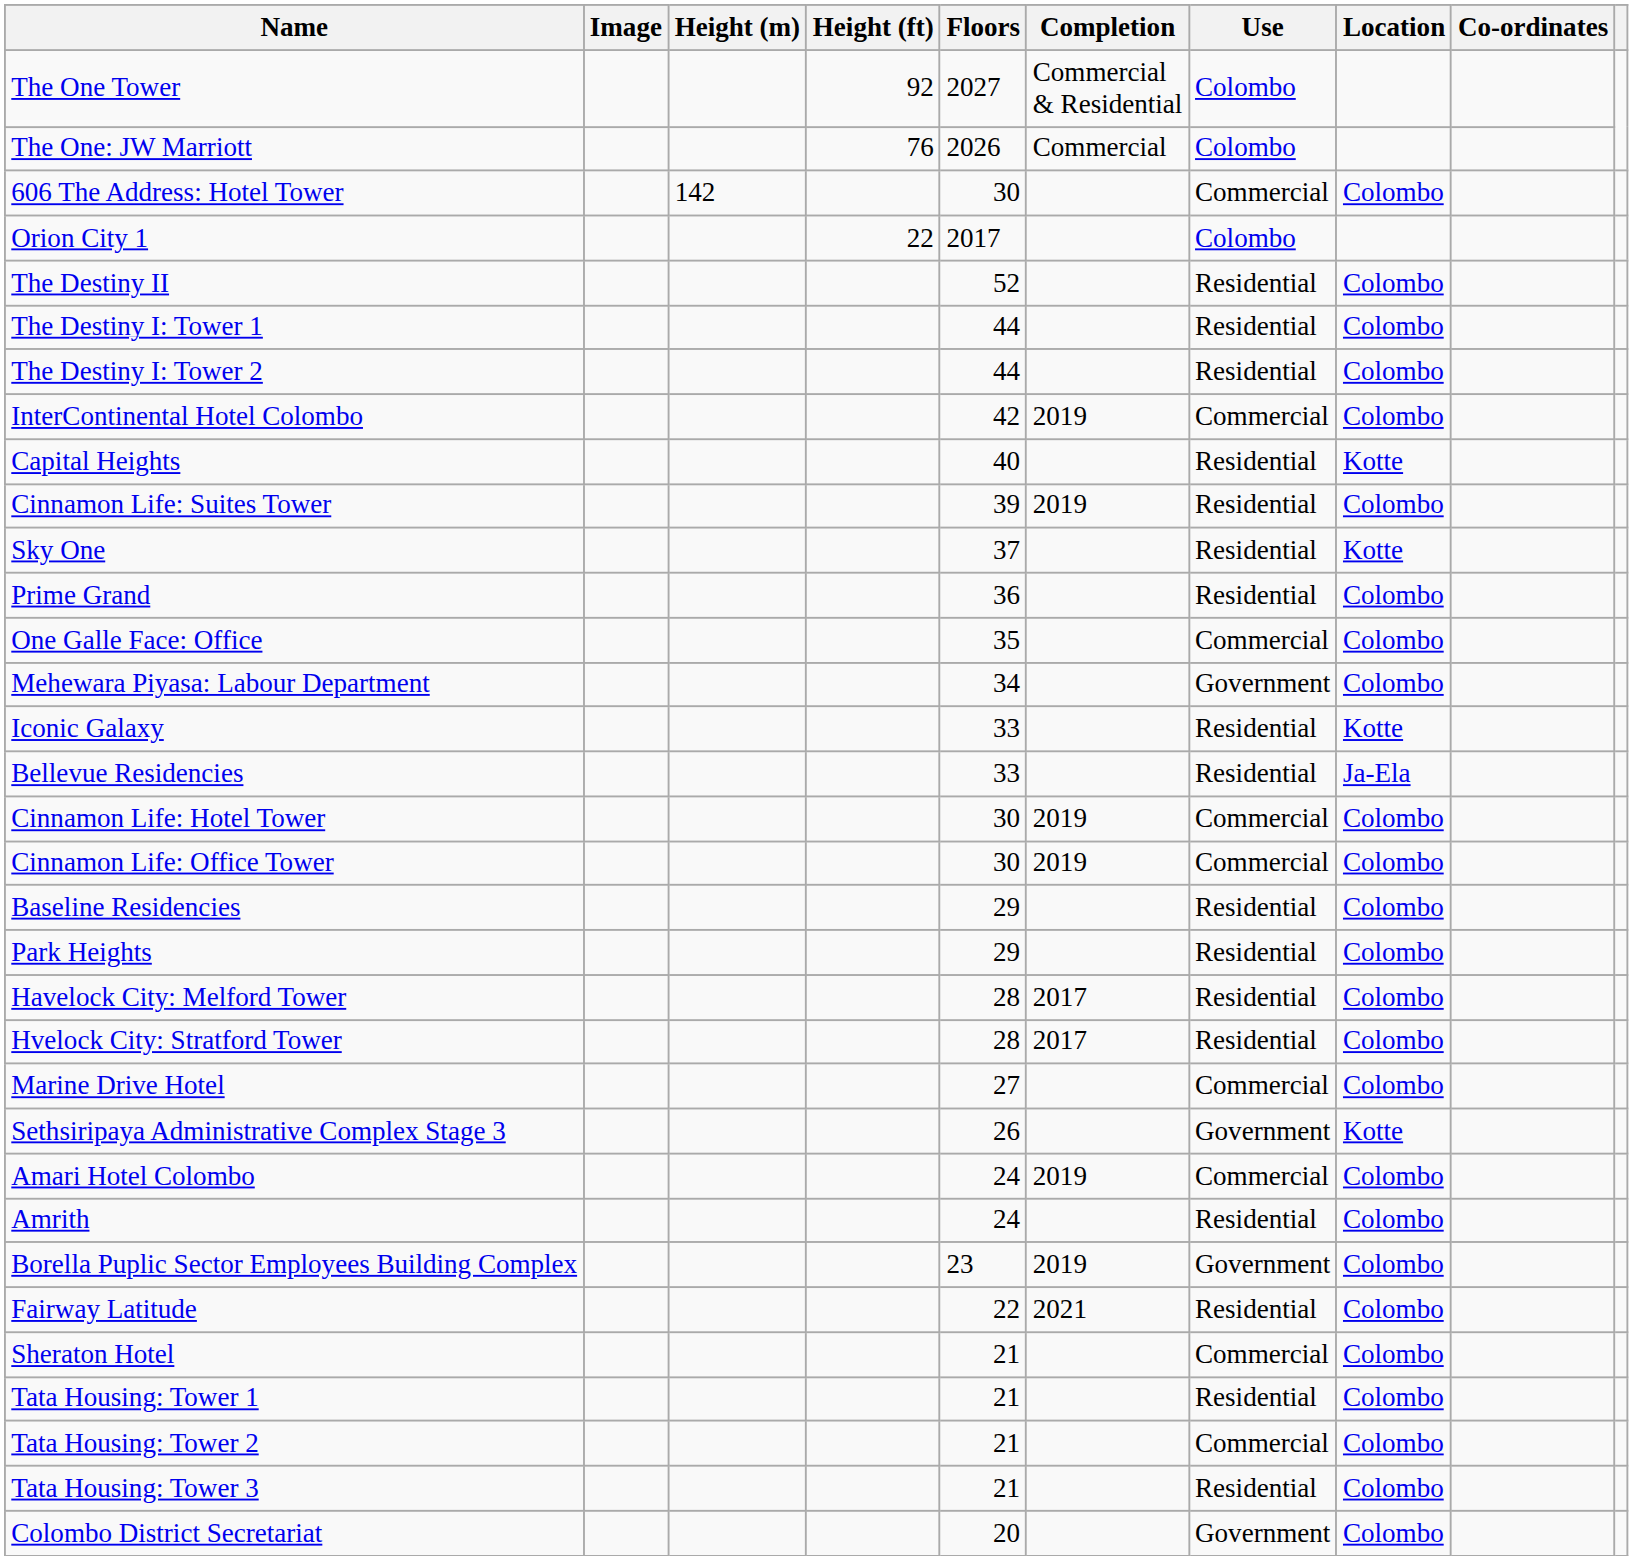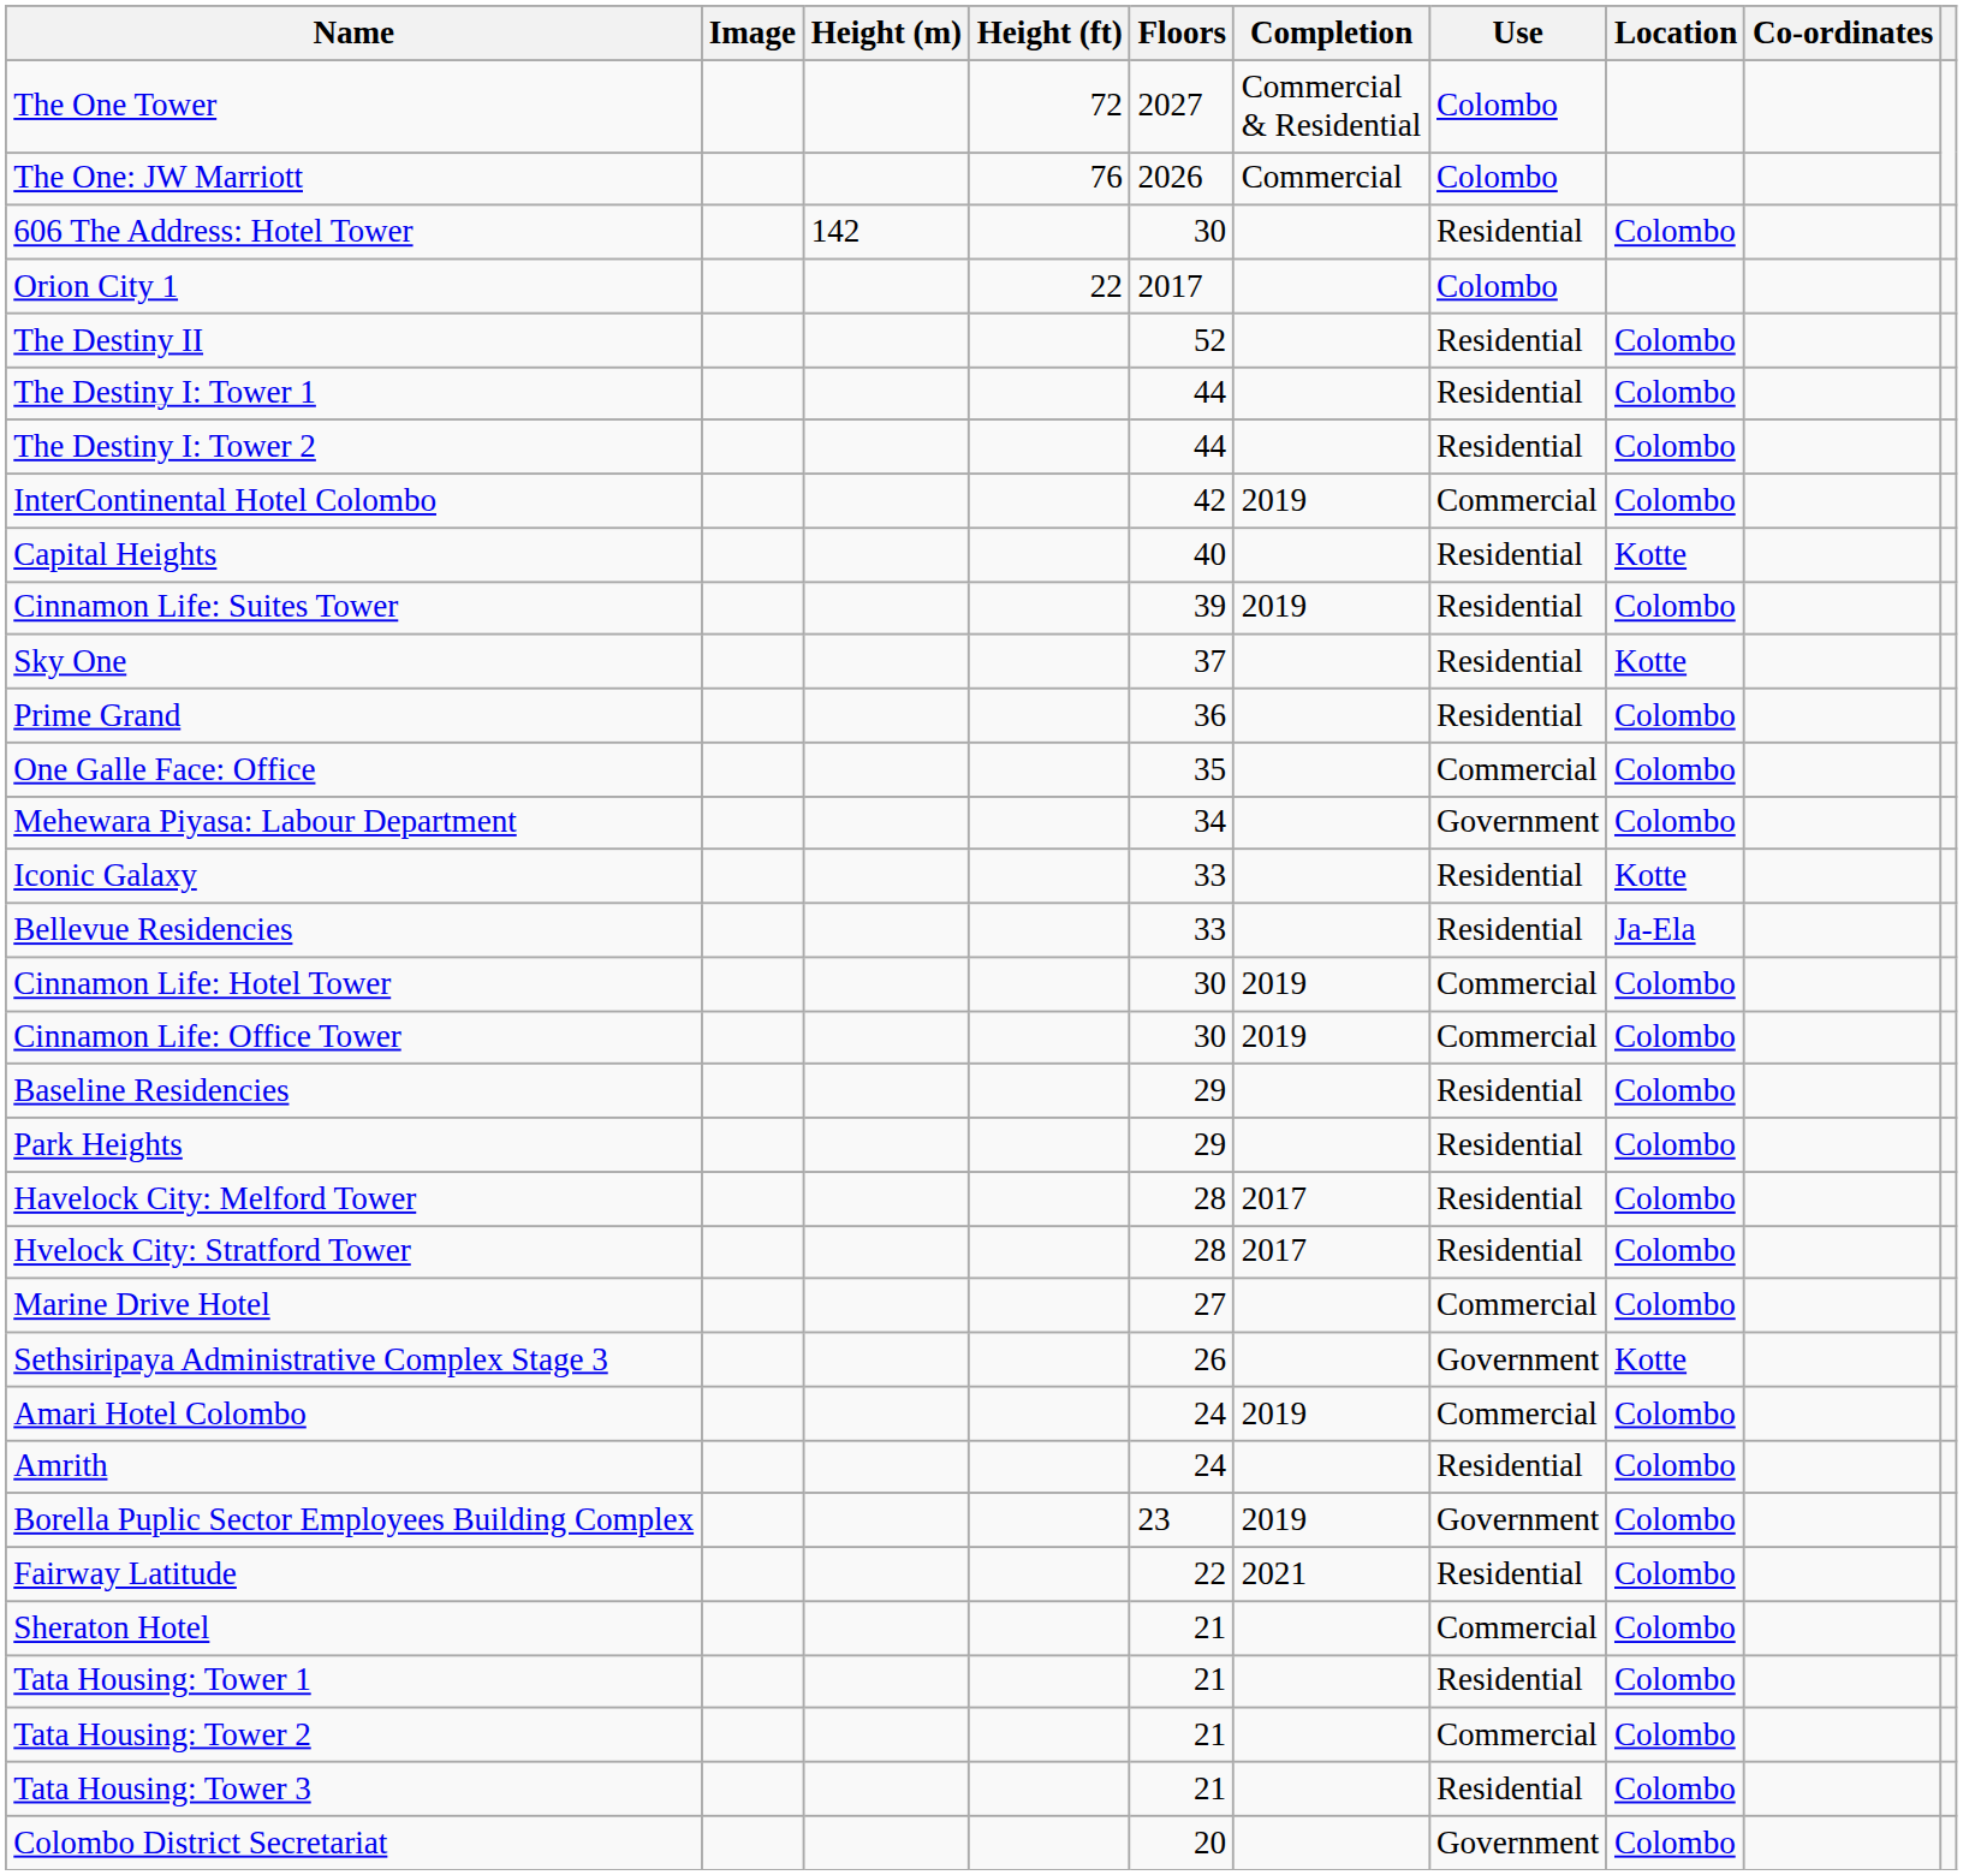 <table class="wikitable plainrowheaders sortable" style="font-size:90%; text-align:left;">
 <tr>
 <th scope="col">Name</th>
 <th scope="col" class="unsortable">Image</th>
 <th scope="col">Height (m)</th>
 <th scope="col">Height (ft)</th>
 <th scope="col">Floors</th>
 <th scope="col">Completion</th>
 <th scope="col">Use</th>
 <th scope="col">Location</th>
 <th scope="col">Co-ordinates</th>
 <th scope="col" class="unsortable"></th>
 </tr>
 <tr>
 <td><a href='#'>The One Tower</a></td>
 <td align=center></td>
 <td></td>
-<td align=right>92</td>
+<td align=right>72</td>
 <td>2027</td>
 <td>Commercial<br> & Residential</td>
 <td><a href='#'>Colombo</a></td>
 <td></td>
 <td></td>
 </tr>
 <tr>
 <td><a href='#'>The One: JW Marriott</a></td>
 <td align=center></td>
 <td></td>
 <td align=right>76</td>
 <td>2026</td>
 <td>Commercial</td>
 <td><a href='#'>Colombo</a></td>
 <td></td>
 <td></td>
 </tr>
 <tr>
 <td><a href='#'>606 The Address: Hotel Tower</a></td>
 <td align=center></td>
 <td>142</td>
 <td></td>
 <td align=right>30</td>
 <td></td>
-<td>Commercial</td>
+<td>Residential</td>
 <td><a href='#'>Colombo</a></td>
 <td></td>
 <td></td>
 </tr>
 <tr>
 <td><a href='#'>Orion City 1</a></td>
 <td align=center></td>
 <td></td>
 <td align=right>22</td>
 <td>2017</td>
 <td></td>
 <td><a href='#'>Colombo</a></td>
 <td></td>
 <td></td>
 </tr>
 <tr>
 <td><a href='#'>The Destiny II</a></td>
 <td align=center></td>
 <td> </td>
 <td> </td>
 <td align=right>52</td>
 <td> </td>
 <td>Residential</td>
 <td><a href='#'>Colombo</a></td>
 <td></td>
 <td></td>
 </tr>
 <tr>
 <td><a href='#'>The Destiny I: Tower 1</a></td>
 <td align="center"></td>
 <td> </td>
 <td> </td>
 <td align="right">44</td>
 <td></td>
 <td>Residential</td>
 <td><a href='#'>Colombo</a></td>
 <td></td>
 <td></td>
 </tr>
 <tr>
 <td><a href='#'>The Destiny I: Tower 2</a></td>
 <td align="center"></td>
 <td> </td>
 <td> </td>
 <td align="right">44</td>
 <td></td>
 <td>Residential</td>
 <td><a href='#'>Colombo</a></td>
 <td></td>
 <td></td>
 </tr>
 <tr>
 <td><a href='#'>InterContinental Hotel Colombo</a></td>
 <td></td>
 <td></td>
 <td></td>
 <td align="right">42</td>
 <td>2019</td>
 <td>Commercial</td>
 <td><a href='#'>Colombo</a></td>
 <td></td>
 <td></td>
 </tr>
 <tr>
 <td><a href='#'>Capital Heights</a></td>
 <td></td>
 <td></td>
 <td></td>
 <td align=right>40</td>
 <td></td>
 <td>Residential</td>
 <td><a href='#'>Kotte</a></td>
 <td></td>
 <td></td>
 </tr>
 <tr>
 <td><a href='#'>Cinnamon Life: Suites Tower</a></td>
 <td align="center"></td>
 <td> </td>
 <td> </td>
 <td align="right">39</td>
 <td>2019</td>
 <td>Residential</td>
 <td><a href='#'>Colombo</a></td>
 <td></td>
 <td></td>
 </tr>
 <tr>
 <td><a href='#'>Sky One</a></td>
 <td></td>
 <td></td>
 <td></td>
 <td align="right">37</td>
 <td></td>
 <td>Residential</td>
 <td><a href='#'>Kotte</a></td>
 <td></td>
 <td></td>
 </tr>
 <tr>
 <td><a href='#'>Prime Grand</a></td>
 <td></td>
 <td></td>
 <td></td>
 <td align=right>36</td>
 <td></td>
 <td>Residential</td>
 <td><a href='#'>Colombo</a></td>
 <td></td>
 <td></td>
 </tr>
 <tr>
 <td><a href='#'>One Galle Face: Office</a></td>
 <td align=center></td>
 <td> </td>
 <td> </td>
 <td align=right>35</td>
 <td></td>
 <td>Commercial</td>
 <td><a href='#'>Colombo</a></td>
 <td></td>
 <td></td>
 </tr>
 <tr>
 <td><a href='#'>Mehewara Piyasa: Labour Department</a></td>
 <td></td>
 <td></td>
 <td></td>
 <td align=right>34</td>
 <td></td>
 <td>Government</td>
 <td><a href='#'>Colombo</a></td>
 <td></td>
 <td></td>
 </tr>
 <tr>
 <td><a href='#'>Iconic Galaxy</a></td>
 <td></td>
 <td></td>
 <td></td>
 <td align=right>33</td>
 <td></td>
 <td>Residential</td>
 <td><a href='#'>Kotte</a></td>
 <td></td>
 <td></td>
 </tr>
 <tr>
 <td><a href='#'>Bellevue Residencies</a></td>
 <td></td>
 <td></td>
 <td></td>
 <td align=right>33</td>
 <td></td>
 <td>Residential</td>
 <td><a href='#'>Ja-Ela</a></td>
 <td></td>
 <td></td>
 </tr>
 <tr>
 <td><a href='#'>Cinnamon Life: Hotel Tower</a></td>
 <td></td>
 <td></td>
 <td></td>
 <td align=right>30</td>
 <td>2019</td>
 <td>Commercial</td>
 <td><a href='#'>Colombo</a></td>
 <td></td>
 <td></td>
 </tr>
 <tr>
 <td><a href='#'>Cinnamon Life: Office Tower</a></td>
 <td align="center"></td>
 <td> </td>
 <td> </td>
 <td align=right>30</td>
 <td>2019</td>
 <td>Commercial</td>
 <td><a href='#'>Colombo</a></td>
 <td></td>
 <td></td>
 </tr>
 <tr>
 <td><a href='#'>Baseline Residencies</a> </td>
 <td align=center></td>
 <td> </td>
 <td> </td>
 <td align=right>29</td>
 <td> </td>
 <td>Residential</td>
 <td><a href='#'>Colombo</a></td>
 <td></td>
 <td></td>
 </tr>
 <tr>
 <td><a href='#'>Park Heights</a></td>
 <td align=center></td>
 <td> </td>
 <td> </td>
 <td align=right>29</td>
 <td> </td>
 <td>Residential</td>
 <td><a href='#'>Colombo</a></td>
 <td></td>
 <td></td>
 </tr>
 <tr>
 <td><a href='#'>Havelock City: Melford Tower</a></td>
 <td align=center></td>
 <td> </td>
 <td> </td>
 <td align=right>28</td>
 <td>2017</td>
 <td>Residential</td>
 <td><a href='#'>Colombo</a></td>
 <td></td>
 <td></td>
 </tr>
 <tr>
 <td><a href='#'>Hvelock City: Stratford Tower</a></td>
 <td align=center></td>
 <td> </td>
 <td> </td>
 <td align=right>28</td>
 <td>2017</td>
 <td>Residential</td>
 <td><a href='#'>Colombo</a></td>
 <td></td>
 <td></td>
 </tr>
 <tr>
 <td><a href='#'>Marine Drive Hotel</a></td>
 <td></td>
 <td></td>
 <td></td>
 <td align=right>27</td>
 <td></td>
 <td>Commercial</td>
 <td><a href='#'>Colombo</a></td>
 <td></td>
 <td></td>
 </tr>
 <tr>
 <td><a href='#'>Sethsiripaya Administrative Complex Stage 3</a></td>
 <td></td>
 <td></td>
 <td></td>
 <td align=right>26</td>
 <td></td>
 <td>Government</td>
 <td><a href='#'>Kotte</a></td>
 <td></td>
 <td></td>
 </tr>
 <tr>
 <td><a href='#'>Amari Hotel Colombo</a></td>
 <td></td>
 <td></td>
 <td></td>
 <td align=right>24</td>
 <td>2019</td>
 <td>Commercial</td>
 <td><a href='#'>Colombo</a></td>
 <td></td>
 <td></td>
 </tr>
 <tr>
 <td><a href='#'>Amrith</a></td>
 <td></td>
 <td></td>
 <td></td>
 <td align=right>24</td>
 <td></td>
 <td>Residential</td>
 <td><a href='#'>Colombo</a></td>
 <td></td>
 <td></td>
 </tr>
 <tr>
 <td><a href='#'>Borella Puplic Sector Employees Building Complex</a></td>
 <td></td>
 <td></td>
 <td></td>
 <td>23</td>
 <td>2019</td>
 <td>Government</td>
 <td><a href='#'>Colombo</a></td>
 <td></td>
 <td></td>
 </tr>
 <tr>
 <td><a href='#'>Fairway Latitude</a></td>
 <td></td>
 <td></td>
 <td></td>
 <td align=right>22</td>
 <td>2021</td>
 <td>Residential</td>
 <td><a href='#'>Colombo</a></td>
 <td></td>
 <td></td>
 </tr>
 <tr>
 <td><a href='#'>Sheraton Hotel</a> </td>
 <td align=center></td>
 <td> </td>
 <td> </td>
 <td align=right>21</td>
 <td></td>
 <td>Commercial</td>
 <td><a href='#'>Colombo</a></td>
 <td></td>
 <td></td>
 </tr>
 <tr>
 <td><a href='#'>Tata Housing: Tower 1</a></td>
 <td></td>
 <td></td>
 <td></td>
 <td align=right>21</td>
 <td></td>
 <td>Residential</td>
 <td><a href='#'>Colombo</a></td>
 <td></td>
 <td></td>
 </tr>
 <tr>
 <td><a href='#'>Tata Housing: Tower 2</a></td>
 <td></td>
 <td></td>
 <td></td>
 <td align=right>21</td>
 <td></td>
 <td>Commercial</td>
 <td><a href='#'>Colombo</a></td>
 <td></td>
 <td></td>
 </tr>
 <tr>
 <td><a href='#'>Tata Housing: Tower 3</a></td>
 <td></td>
 <td></td>
 <td></td>
 <td align=right>21</td>
 <td></td>
 <td>Residential</td>
 <td><a href='#'>Colombo</a></td>
 <td></td>
 <td></td>
 </tr>
 <tr>
 <td><a href='#'>Colombo District Secretariat</a></td>
 <td></td>
 <td></td>
 <td></td>
 <td align=right>20</td>
 <td></td>
 <td>Government</td>
 <td><a href='#'>Colombo</a></td>
 <td></td>
 <td></td>
 </tr>
 </table>
